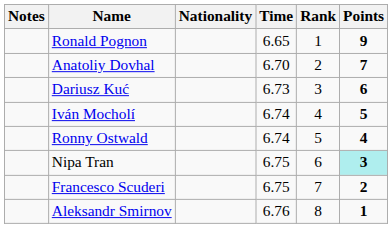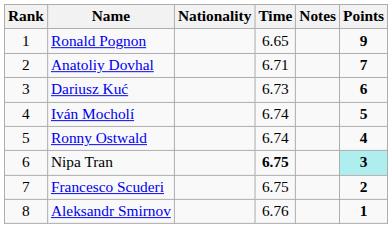 <table class="wikitable sortable" style="text-align:center">
 <tr>
-<th>Notes</th>
+<th>Rank</th>
 <th>Name</th>
 <th>Nationality</th>
 <th>Time</th>
-<th>Rank</th>
+<th>Notes</th>
 <th>Points</th>
 </tr>
 <tr>
-<td></td>
+<td>1</td>
 <td align=left><a href='#'>Ronald Pognon</a></td>
 <td align=left></td>
 <td>6.65</td>
-<td>1</td>
+<td></td>
 <td><strong>9</strong></td>
 </tr>
 <tr>
-<td></td>
+<td>2</td>
 <td align=left><a href='#'>Anatoliy Dovhal</a></td>
 <td align=left></td>
-<td>6.70</td>
-<td>2</td>
+<td>6.71</td>
+<td></td>
 <td><strong>7</strong></td>
 </tr>
 <tr>
-<td></td>
+<td>3</td>
 <td align=left><a href='#'>Dariusz Kuć</a></td>
 <td align=left></td>
 <td>6.73</td>
-<td>3</td>
+<td></td>
 <td><strong>6</strong></td>
 </tr>
 <tr>
-<td></td>
+<td>4</td>
 <td align=left><a href='#'>Iván Mocholí</a></td>
 <td align=left></td>
 <td>6.74</td>
-<td>4</td>
+<td></td>
 <td><strong>5</strong></td>
 </tr>
 <tr>
-<td></td>
+<td>5</td>
 <td align=left><a href='#'>Ronny Ostwald</a></td>
 <td align=left></td>
 <td>6.74</td>
-<td>5</td>
+<td></td>
 <td><strong>4</strong></td>
 </tr>
 <tr>
-<td></td>
+<td>6</td>
 <td align=left>Nipa Tran</td>
 <td align=left></td>
-<td>6.75</td>
-<td>6</td>
+<td><strong>6.75</strong></td>
+<td></td>
 <td style="background: paleturquoise;"><strong>3</strong></td>
 </tr>
 <tr>
-<td></td>
+<td>7</td>
 <td align=left><a href='#'>Francesco Scuderi</a></td>
 <td align=left></td>
 <td>6.75</td>
-<td>7</td>
+<td></td>
 <td><strong>2</strong></td>
 </tr>
 <tr>
-<td></td>
+<td>8</td>
 <td align=left><a href='#'>Aleksandr Smirnov</a></td>
 <td align=left></td>
 <td>6.76</td>
-<td>8</td>
+<td></td>
 <td><strong>1</strong></td>
 </tr>
 </table>
